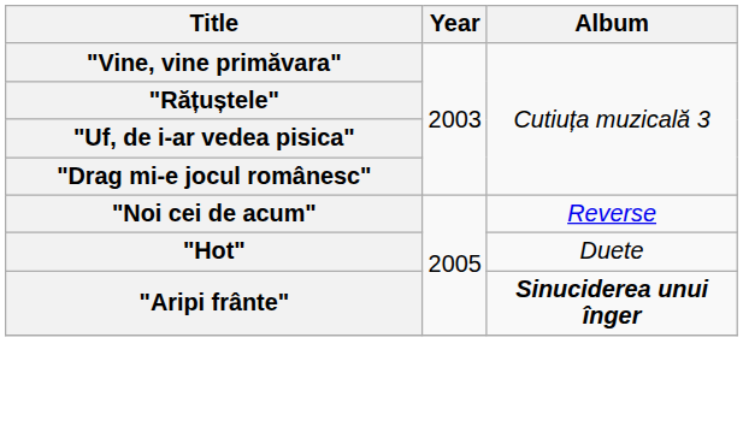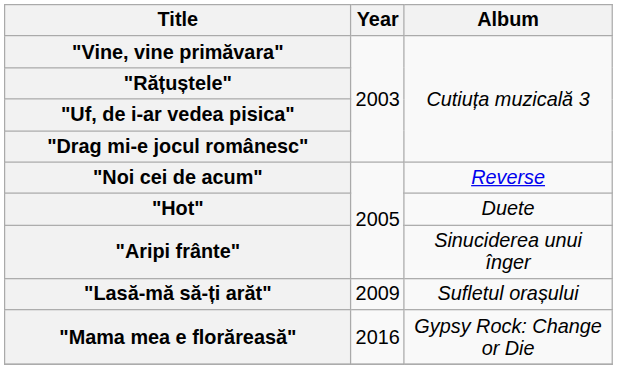 <table class="wikitable plainrowheaders" style="text-align:center;">
 <tr>
 <th scope="col" style="width:17em;">Title</th>
 <th scope="col" style="width:1em;">Year</th>
 <th scope="col" style="width:10em;">Album</th>
 </tr>
 <tr>
 <th scope="row">"Vine, vine primăvara"</th>
 <td rowspan="4">2003</td>
 <td rowspan="4"><em>Cutiuța muzicală 3</em><br></td>
 </tr>
 <tr>
 <th scope="row">"Rățuștele"<br></th>
 </tr>
 <tr>
 <th scope="row">"Uf, de i-ar vedea pisica"</th>
 </tr>
 <tr>
 <th scope="row">"Drag mi-e jocul românesc"</th>
 </tr>
 <tr>
 <th scope="row">"Noi cei de acum"<br></th>
 <td rowspan="3">2005</td>
 <td rowspan="1"><em><a href='#'>Reverse</a></em></td>
 </tr>
 <tr>
 <th scope="row">"Hot"<br></th>
 <td rowspan="1"><em>Duete</em></td>
 </tr>
 <tr>
 <th scope="row">"Aripi frânte"<br></th>
-<td rowspan="1"><strong><em>Sinuciderea unui înger</em></strong></td>
+<td rowspan="1"><em>Sinuciderea unui înger</em></td>
+</tr>
+<tr>
+<th scope="row">"Lasă-mă să-ți arăt"<br></th>
+<td>2009</td>
+<td rowspan="1"><em>Sufletul orașului</em></td>
+</tr>
+<tr>
+<th scope="row">"Mama mea e florăreasă"<br></th>
+<td rowspan="1">2016</td>
+<td rowspan="1"><em>Gypsy Rock: Change or Die</em></td>
 </tr>
 <tr>
 </tr>
 </table>
